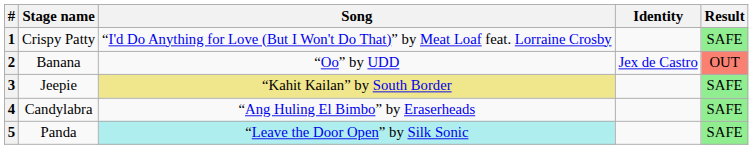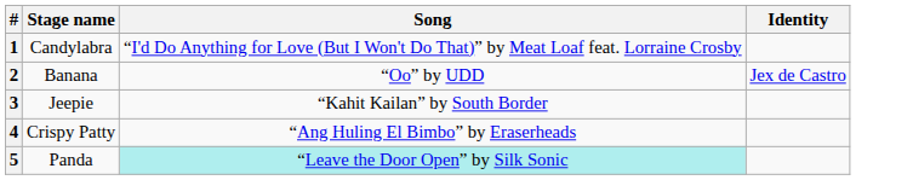 <table class="wikitable" style="text-align: center;">
 <tr>
 <th>#</th>
 <th>Stage name</th>
 <th>Song</th>
 <th>Identity</th>
-<th>Result</th>
 </tr>
 <tr>
 <th>1</th>
-<td>Crispy Patty</td>
+<td>Candylabra</td>
 <td>“<a href='#'>I'd Do Anything for Love (But I Won't Do That)</a>” by <a href='#'>Meat Loaf</a> feat. <a href='#'>Lorraine Crosby</a></td>
 <td></td>
-<td style="background:lightgreen;">SAFE</td>
 </tr>
 <tr>
 <th>2</th>
 <td>Banana</td>
 <td>“<a href='#'>Oo</a>” by <a href='#'>UDD</a></td>
 <td><a href='#'>Jex de Castro</a></td>
-<td style="background:salmon;">OUT</td>
 </tr>
 <tr>
 <th>3</th>
 <td>Jeepie</td>
-<td style="background: khaki;">“Kahit Kailan” by <a href='#'>South Border</a></td>
+<td>“Kahit Kailan” by <a href='#'>South Border</a></td>
 <td></td>
-<td style="background:lightgreen;">SAFE</td>
 </tr>
 <tr>
 <th>4</th>
-<td>Candylabra</td>
+<td>Crispy Patty</td>
 <td>“<a href='#'>Ang Huling El Bimbo</a>” by <a href='#'>Eraserheads</a></td>
 <td></td>
-<td style="background:lightgreen;">SAFE</td>
 </tr>
 <tr>
 <th>5</th>
 <td>Panda</td>
 <td style="background: paleturquoise;">“<a href='#'>Leave the Door Open</a>” by <a href='#'>Silk Sonic</a></td>
 <td></td>
-<td style="background:lightgreen;">SAFE</td>
 </tr>
 </table>
